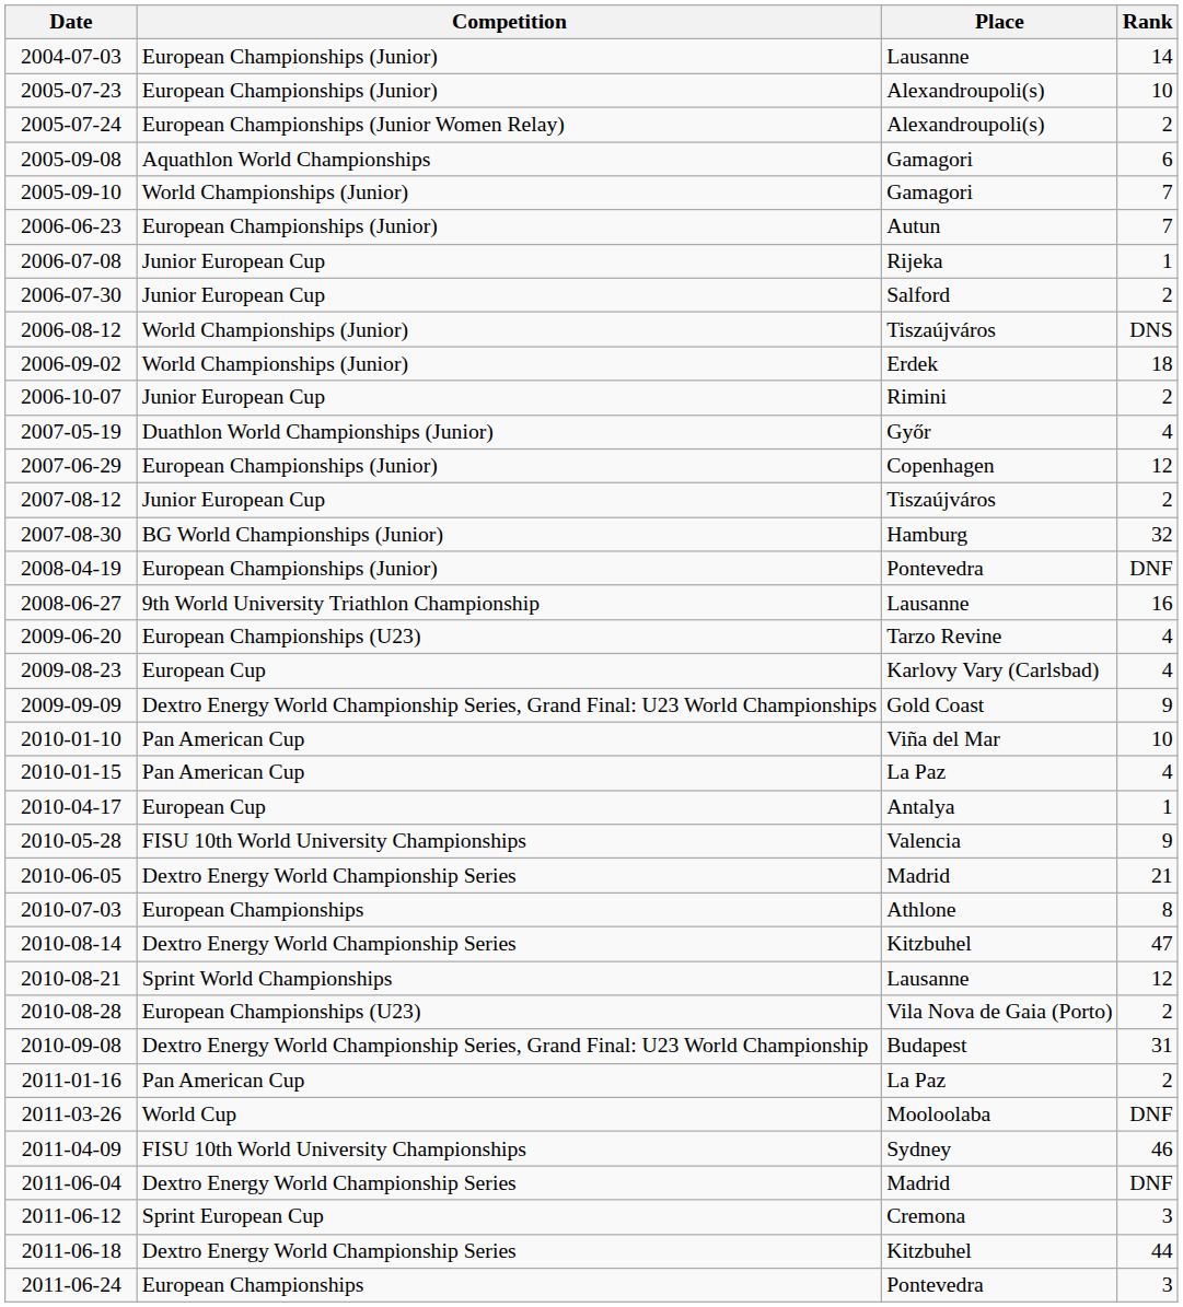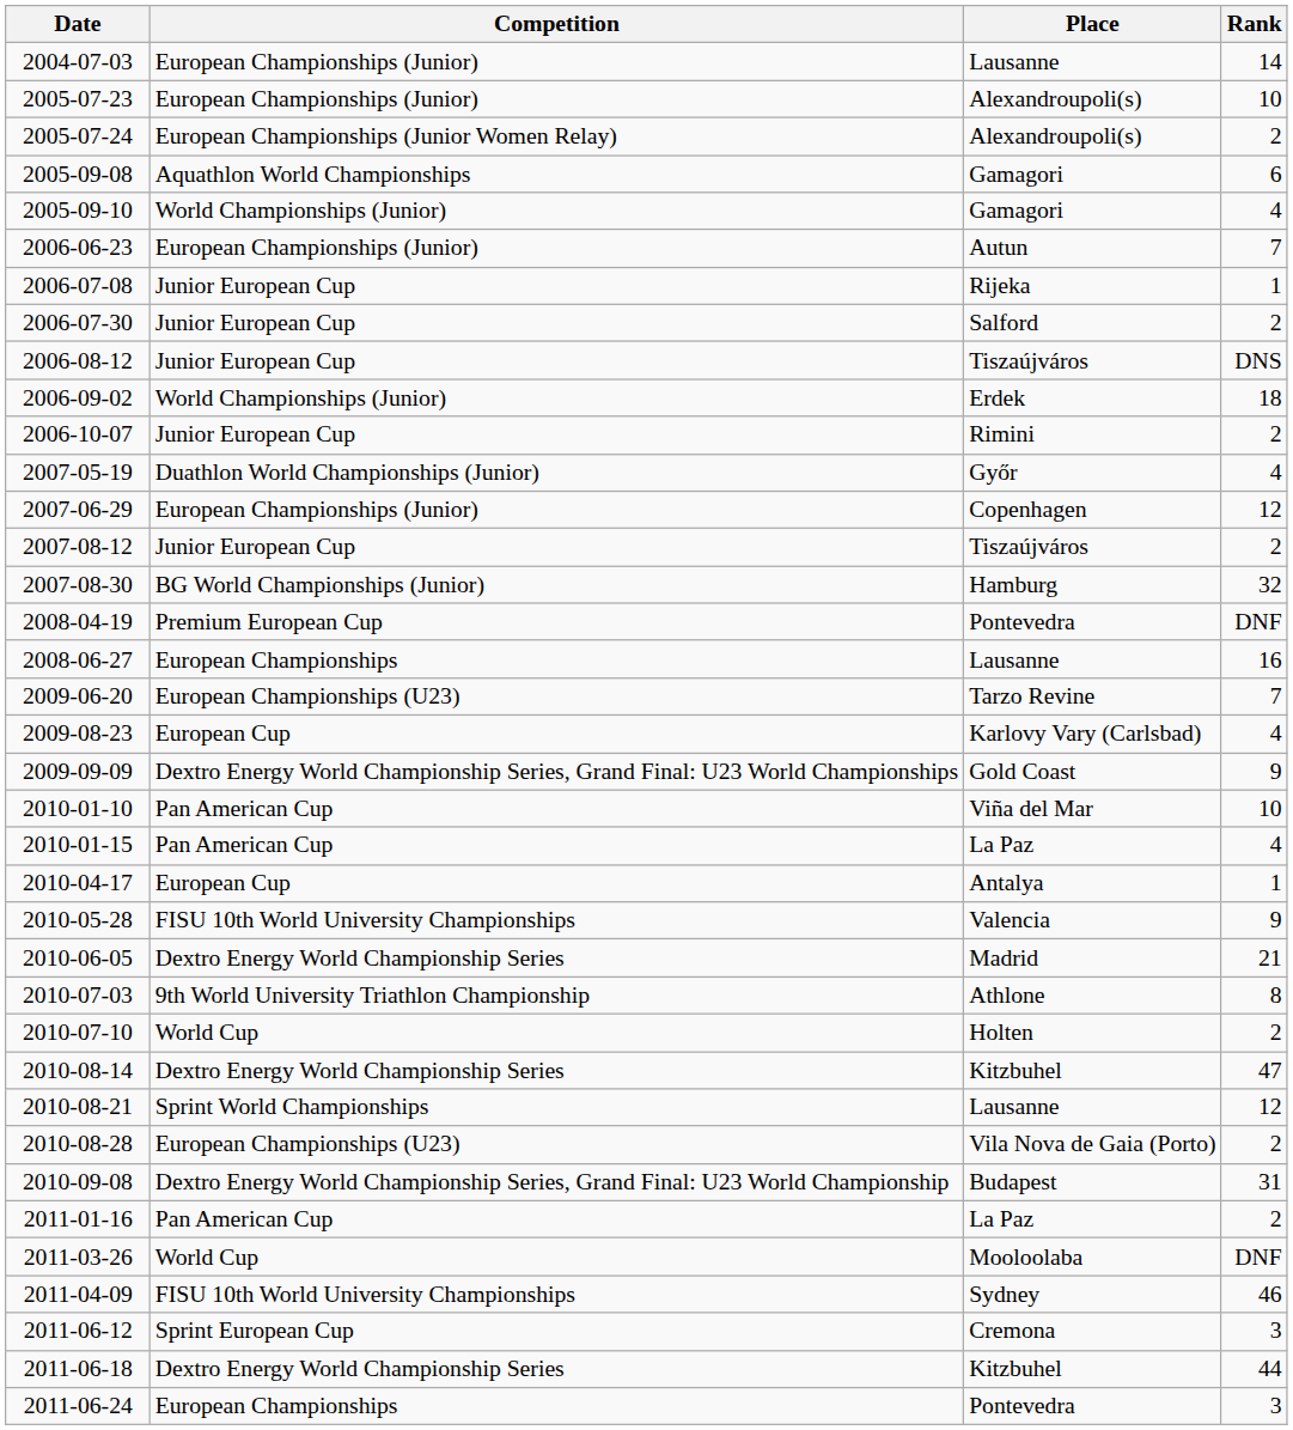 <table class="wikitable sortable">
 <tr>
 <th>Date</th>
 <th>Competition</th>
 <th>Place</th>
 <th>Rank</th>
 </tr>
 <tr>
 <td style="text-align:right">  2004-07-03  </td>
 <td>European Championships (Junior)</td>
 <td>Lausanne</td>
 <td style="text-align:right">14</td>
 </tr>
 <tr>
 <td style="text-align:right">  2005-07-23  </td>
 <td>European Championships (Junior)</td>
 <td>Alexandroupoli(s)</td>
 <td style="text-align:right">10</td>
 </tr>
 <tr>
 <td style="text-align:right">  2005-07-24  </td>
 <td>European Championships (Junior Women Relay)</td>
 <td>Alexandroupoli(s)</td>
 <td style="text-align:right">2</td>
 </tr>
 <tr>
 <td style="text-align:right">  2005-09-08  </td>
 <td>Aquathlon World Championships</td>
 <td>Gamagori</td>
 <td style="text-align:right">6</td>
 </tr>
 <tr>
 <td style="text-align:right">  2005-09-10  </td>
 <td>World Championships (Junior)</td>
 <td>Gamagori</td>
-<td style="text-align:right">7</td>
+<td style="text-align:right">4</td>
 </tr>
 <tr>
 <td style="text-align:right">  2006-06-23  </td>
 <td>European Championships (Junior)</td>
 <td>Autun</td>
 <td style="text-align:right">7</td>
 </tr>
 <tr>
 <td style="text-align:right">  2006-07-08  </td>
 <td>Junior European Cup</td>
 <td>Rijeka</td>
 <td style="text-align:right">1</td>
 </tr>
 <tr>
 <td style="text-align:right">  2006-07-30  </td>
 <td>Junior European Cup</td>
 <td>Salford</td>
 <td style="text-align:right">2</td>
 </tr>
 <tr>
 <td style="text-align:right">  2006-08-12  </td>
-<td>World Championships (Junior)</td>
+<td>Junior European Cup</td>
 <td>Tiszaújváros</td>
 <td style="text-align:right">DNS</td>
 </tr>
 <tr>
 <td style="text-align:right">  2006-09-02  </td>
 <td>World Championships (Junior)</td>
 <td>Erdek</td>
 <td style="text-align:right">18</td>
 </tr>
 <tr>
 <td style="text-align:right">  2006-10-07  </td>
 <td>Junior European Cup</td>
 <td>Rimini</td>
 <td style="text-align:right">2</td>
 </tr>
 <tr>
 <td style="text-align:right">  2007-05-19  </td>
 <td>Duathlon World Championships (Junior)</td>
 <td>Győr</td>
 <td style="text-align:right">4</td>
 </tr>
 <tr>
 <td style="text-align:right">  2007-06-29  </td>
 <td>European Championships (Junior)</td>
 <td>Copenhagen</td>
 <td style="text-align:right">12</td>
 </tr>
 <tr>
 <td style="text-align:right">  2007-08-12  </td>
 <td>Junior European Cup</td>
 <td>Tiszaújváros</td>
 <td style="text-align:right">2</td>
 </tr>
 <tr>
 <td style="text-align:right">  2007-08-30  </td>
 <td>BG World Championships (Junior)</td>
 <td>Hamburg</td>
 <td style="text-align:right">32</td>
 </tr>
 <tr>
 <td style="text-align:right">  2008-04-19  </td>
-<td>European Championships (Junior)</td>
+<td>Premium European Cup</td>
 <td>Pontevedra</td>
 <td style="text-align:right">DNF</td>
 </tr>
 <tr>
 <td style="text-align:right">  2008-06-27  </td>
-<td>9th World University Triathlon Championship</td>
+<td>European Championships</td>
 <td>Lausanne</td>
 <td style="text-align:right">16</td>
 </tr>
 <tr>
 <td style="text-align:right">  2009-06-20  </td>
 <td>European Championships (U23)</td>
 <td>Tarzo Revine</td>
-<td style="text-align:right">4</td>
+<td style="text-align:right">7</td>
 </tr>
 <tr>
 <td style="text-align:right">  2009-08-23  </td>
 <td>European Cup</td>
 <td>Karlovy Vary (Carlsbad)</td>
 <td style="text-align:right">4</td>
 </tr>
 <tr>
 <td style="text-align:right">  2009-09-09  </td>
 <td>Dextro Energy World Championship Series, Grand Final: U23 World Championships</td>
 <td>Gold Coast</td>
 <td style="text-align:right">9</td>
 </tr>
 <tr>
 <td style="text-align:right">  2010-01-10  </td>
 <td>Pan American Cup</td>
 <td>Viña del Mar</td>
 <td style="text-align:right">10</td>
 </tr>
 <tr>
 <td style="text-align:right">  2010-01-15  </td>
 <td>Pan American Cup</td>
 <td>La Paz</td>
 <td style="text-align:right">4</td>
 </tr>
 <tr>
 <td style="text-align:right">  2010-04-17  </td>
 <td>European Cup</td>
 <td>Antalya</td>
 <td style="text-align:right">1</td>
 </tr>
 <tr>
 <td style="text-align:right">  2010-05-28  </td>
 <td>FISU 10th World University Championships</td>
 <td>Valencia</td>
 <td style="text-align:right">9</td>
 </tr>
 <tr>
 <td style="text-align:right">  2010-06-05  </td>
 <td>Dextro Energy World Championship Series</td>
 <td>Madrid</td>
 <td style="text-align:right">21</td>
 </tr>
 <tr>
 <td style="text-align:right">  2010-07-03  </td>
-<td>European Championships</td>
+<td>9th World University Triathlon Championship</td>
 <td>Athlone</td>
 <td style="text-align:right">8</td>
+</tr>
+<tr>
+<td style="text-align:right">  2010-07-10  </td>
+<td>World Cup</td>
+<td>Holten</td>
+<td style="text-align:right">2</td>
 </tr>
 <tr>
 <td style="text-align:right">  2010-08-14  </td>
 <td>Dextro Energy World Championship Series</td>
 <td>Kitzbuhel</td>
 <td style="text-align:right">47</td>
 </tr>
 <tr>
 <td style="text-align:right">  2010-08-21  </td>
 <td>Sprint World Championships</td>
 <td>Lausanne</td>
 <td style="text-align:right">12</td>
 </tr>
 <tr>
 <td style="text-align:right">  2010-08-28  </td>
 <td>European Championships (U23)</td>
 <td>Vila Nova de Gaia (Porto)</td>
 <td style="text-align:right">2</td>
 </tr>
 <tr>
 <td style="text-align:right">  2010-09-08  </td>
 <td>Dextro Energy World Championship Series, Grand Final: U23 World Championship</td>
 <td>Budapest</td>
 <td style="text-align:right">31</td>
 </tr>
 <tr>
 <td style="text-align:right">  2011-01-16  </td>
 <td>Pan American Cup</td>
 <td>La Paz</td>
 <td style="text-align:right">2</td>
 </tr>
 <tr>
 <td style="text-align:right">  2011-03-26  </td>
 <td>World Cup</td>
 <td>Mooloolaba</td>
 <td style="text-align:right">DNF</td>
 </tr>
 <tr>
 <td style="text-align:right">  2011-04-09  </td>
 <td>FISU 10th World University Championships</td>
 <td>Sydney</td>
 <td style="text-align:right">46</td>
 </tr>
 <tr>
-<td style="text-align:right">  2011-06-04  </td>
-<td>Dextro Energy World Championship Series</td>
-<td>Madrid</td>
-<td style="text-align:right">DNF</td>
-</tr>
-<tr>
 <td style="text-align:right">  2011-06-12  </td>
 <td>Sprint European Cup</td>
 <td>Cremona</td>
 <td style="text-align:right">3</td>
 </tr>
 <tr>
 <td style="text-align:right">  2011-06-18  </td>
 <td>Dextro Energy World Championship Series</td>
 <td>Kitzbuhel</td>
 <td style="text-align:right">44</td>
 </tr>
 <tr>
 <td style="text-align:right">  2011-06-24  </td>
 <td>European Championships</td>
 <td>Pontevedra</td>
 <td style="text-align:right">3</td>
 </tr>
 </table>
